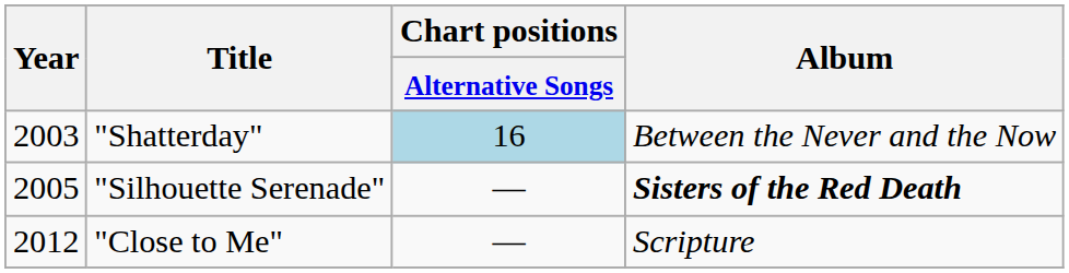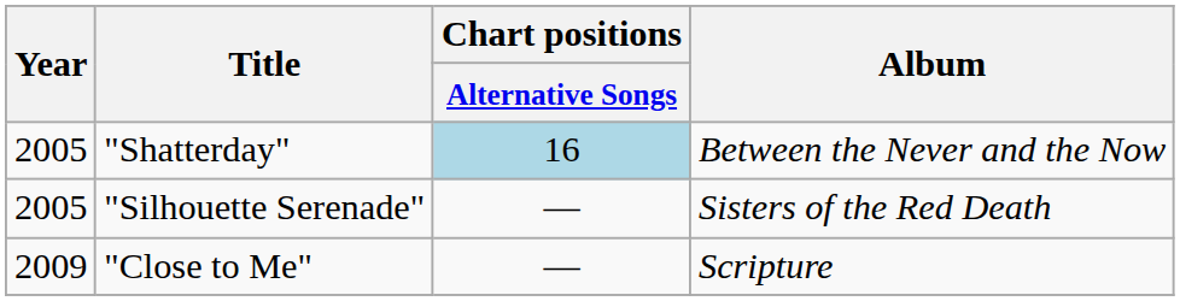 <table class="wikitable">
 <tr>
 <th rowspan="2">Year</th>
 <th rowspan="2">Title</th>
 <th>Chart positions</th>
 <th rowspan="2">Album</th>
 </tr>
 <tr>
 <th><small><a href='#'>Alternative Songs</a></small></th>
 </tr>
 <tr>
-<td>2003</td>
+<td>2005</td>
 <td>"Shatterday"</td>
 <td style="background: lightblue; text-align:center;">16</td>
 <td><em>Between the Never and the Now</em></td>
 </tr>
 <tr>
 <td>2005</td>
 <td>"Silhouette Serenade"</td>
 <td style="text-align:center;">—</td>
-<td><strong><em>Sisters of the Red Death</em></strong></td>
+<td><em>Sisters of the Red Death</em></td>
 </tr>
 <tr>
-<td>2012</td>
+<td>2009</td>
 <td>"Close to Me"</td>
 <td style="text-align:center;">—</td>
 <td><em>Scripture</em></td>
 </tr>
 </table>
